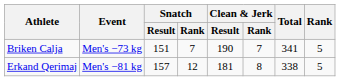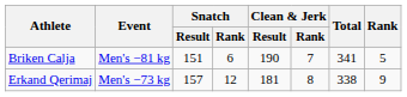 <table class="wikitable" style="font-size:90%">
 <tr>
 <th rowspan="2">Athlete</th>
 <th rowspan="2">Event</th>
 <th colspan="2">Snatch</th>
 <th colspan="2">Clean & Jerk</th>
 <th rowspan="2">Total</th>
 <th rowspan="2">Rank</th>
 </tr>
 <tr style="font-size:95%">
 <th>Result</th>
 <th>Rank</th>
 <th>Result</th>
 <th>Rank</th>
 </tr>
 <tr align=center>
 <td align=left><a href='#'>Briken Calja</a></td>
-<td align=left><a href='#'>Men's −73 kg</a></td>
+<td align=left><a href='#'>Men's −81 kg</a></td>
 <td>151</td>
-<td>7</td>
+<td>6</td>
 <td>190</td>
 <td>7</td>
 <td>341</td>
 <td>5</td>
 </tr>
 <tr align=center>
 <td align=left><a href='#'>Erkand Qerimaj</a></td>
-<td align=left><a href='#'>Men's −81 kg</a></td>
+<td align=left><a href='#'>Men's −73 kg</a></td>
 <td>157</td>
 <td>12</td>
 <td>181</td>
 <td>8</td>
 <td>338</td>
-<td>5</td>
+<td>9</td>
 </tr>
 </table>
